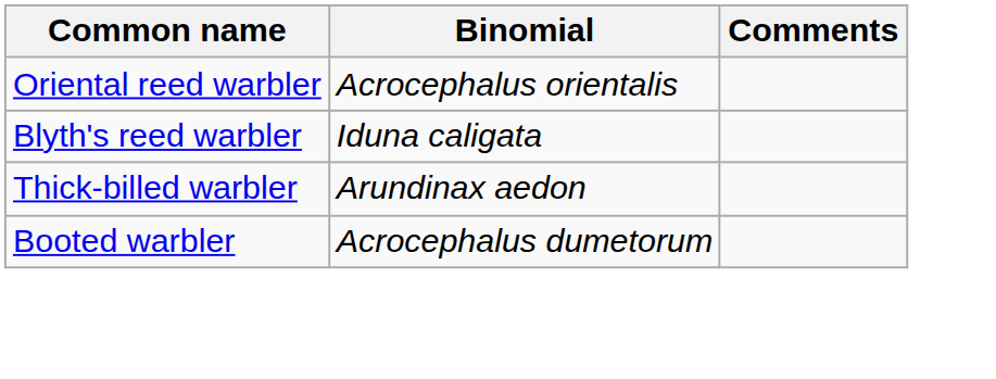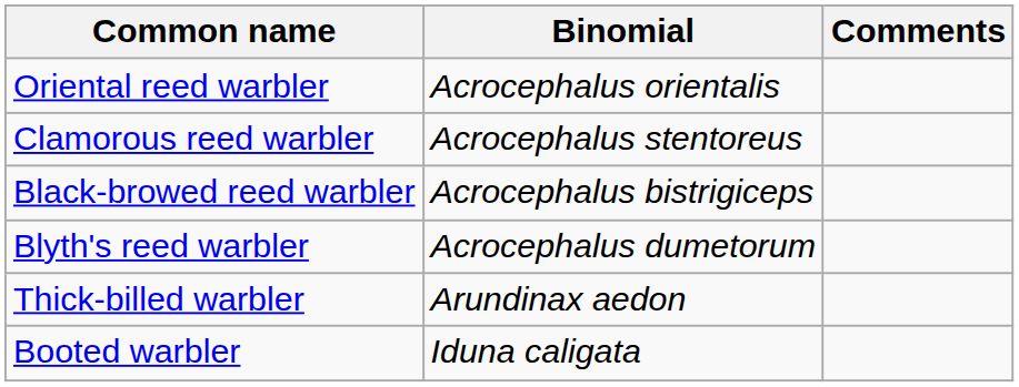 <table class="wikitable">
 <tr>
 <th>Common name</th>
 <th>Binomial</th>
 <th>Comments</th>
 </tr>
 <tr>
 <td><a href='#'>Oriental reed warbler</a></td>
 <td><em>Acrocephalus orientalis</em></td>
 <td></td>
 </tr>
 <tr>
+<td><a href='#'>Clamorous reed warbler</a></td>
+<td><em>Acrocephalus stentoreus</em></td>
+<td></td>
+</tr>
+<tr>
+<td><a href='#'>Black-browed reed warbler</a></td>
+<td><em>Acrocephalus bistrigiceps</em></td>
+<td></td>
+</tr>
+<tr>
 <td><a href='#'>Blyth's reed warbler</a></td>
-<td><em>Iduna caligata</em></td>
+<td><em>Acrocephalus dumetorum</em></td>
 <td></td>
 </tr>
 <tr>
 <td><a href='#'>Thick-billed warbler</a></td>
 <td><em>Arundinax aedon</em></td>
 <td></td>
 </tr>
 <tr>
 <td><a href='#'>Booted warbler</a></td>
-<td><em>Acrocephalus dumetorum</em></td>
+<td><em>Iduna caligata</em></td>
 <td></td>
 </tr>
 </table>
